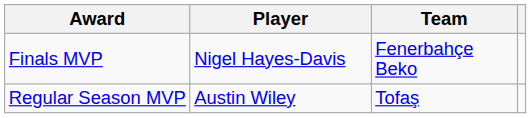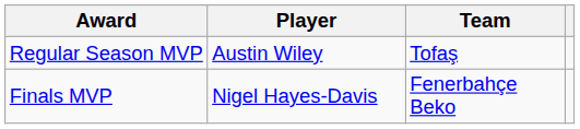 <table class="wikitable sortable" style="text-align:left;">
 <tr>
 <th>Award</th>
 <th width=150>Player</th>
 <th width=120>Team</th>
 <th></th>
 </tr>
 <tr>
+<td><a href='#'>Regular Season MVP</a></td>
+<td> <a href='#'>Austin Wiley</a></td>
+<td><a href='#'>Tofaş</a></td>
+<td align=center></td>
+</tr>
+<tr>
 <td><a href='#'>Finals MVP</a></td>
 <td> <a href='#'>Nigel Hayes-Davis</a></td>
 <td><a href='#'>Fenerbahçe Beko</a></td>
 <td align=center></td>
 </tr>
-<tr>
-<td><a href='#'>Regular Season MVP</a></td>
-<td> <a href='#'>Austin Wiley</a></td>
-<td><a href='#'>Tofaş</a></td>
-<td align=center></td>
-</tr>
 </table>
